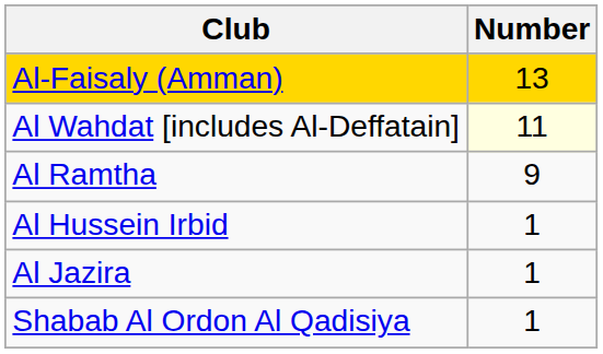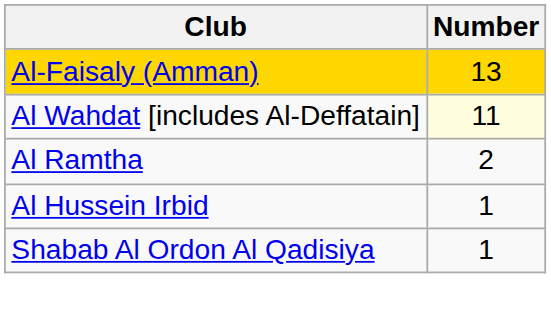 <table class="wikitable" style="text-align:center;">
 <tr>
 <th>Club<br></th>
 <th>Number<br></th>
 </tr>
 <tr bgcolor=Gold>
 <td style="text-align:left;"><a href='#'>Al-Faisaly (Amman)</a></td>
 <td>13</td>
 </tr>
 <tr>
 <td style="text-align:left;"><a href='#'>Al Wahdat</a> [includes Al-Deffatain]</td>
 <td style="background: lightyellow;">11</td>
 </tr>
 <tr>
 <td style="text-align:left;"><a href='#'>Al Ramtha</a></td>
-<td>9</td>
+<td>2</td>
 </tr>
 <tr>
 <td style="text-align:left;"><a href='#'>Al Hussein Irbid</a></td>
-<td>1</td>
-</tr>
-<tr>
-<td style="text-align:left;"><a href='#'>Al Jazira</a></td>
 <td>1</td>
 </tr>
 <tr>
 <td style="text-align:left;"><a href='#'>Shabab Al Ordon Al Qadisiya</a></td>
 <td>1</td>
 </tr>
 </table>
